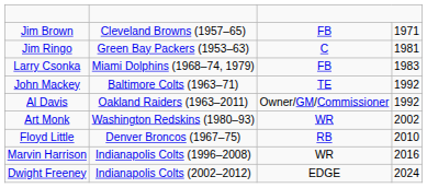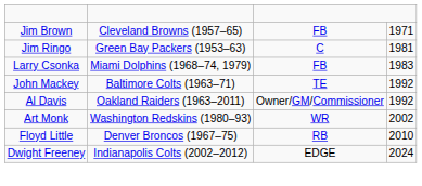 <table class="wikitable" style="text-align:center">
 <tr>
 <td></td>
 <td><br></td>
 </tr>
 <tr>
 <td><a href='#'>Jim Brown</a></td>
 <td><a href='#'>Cleveland Browns</a> (1957–65)</td>
 <td><a href='#'>FB</a></td>
 <td>1971</td>
 </tr>
 <tr>
 <td><a href='#'>Jim Ringo</a></td>
 <td><a href='#'>Green Bay Packers</a> (1953–63)</td>
 <td><a href='#'>C</a></td>
 <td>1981</td>
 </tr>
 <tr>
 <td><a href='#'>Larry Csonka</a></td>
 <td><a href='#'>Miami Dolphins</a> (1968–74, 1979)</td>
 <td><a href='#'>FB</a></td>
 <td>1983</td>
 </tr>
 <tr>
 <td><a href='#'>John Mackey</a></td>
 <td><a href='#'>Baltimore Colts</a> (1963–71)</td>
 <td><a href='#'>TE</a></td>
 <td>1992</td>
 </tr>
 <tr>
 <td><a href='#'>Al Davis</a></td>
 <td><a href='#'>Oakland Raiders</a> (1963–2011)</td>
 <td>Owner/<a href='#'>GM</a>/<a href='#'>Commissioner</a></td>
 <td>1992</td>
 </tr>
 <tr>
 <td><a href='#'>Art Monk</a></td>
 <td><a href='#'>Washington Redskins</a> (1980–93)</td>
 <td><a href='#'>WR</a></td>
 <td>2002</td>
 </tr>
 <tr>
 <td><a href='#'>Floyd Little</a></td>
 <td><a href='#'>Denver Broncos</a> (1967–75)</td>
 <td><a href='#'>RB</a></td>
 <td>2010</td>
 </tr>
 <tr>
-<td><a href='#'>Marvin Harrison</a></td>
-<td><a href='#'>Indianapolis Colts</a> (1996–2008)</td>
-<td>WR</td>
-<td>2016</td>
-</tr>
-<tr>
 <td><a href='#'>Dwight Freeney</a></td>
 <td><a href='#'>Indianapolis Colts</a> (2002–2012)</td>
 <td>EDGE</td>
 <td>2024</td>
 </tr>
 </table>
